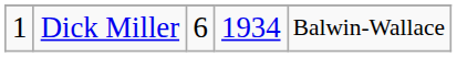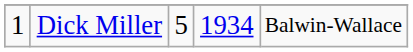 <table class="wikitable">
 <tr>
 </tr>
 <tr>
 <td>1</td>
 <td><a href='#'>Dick Miller</a></td>
-<td>6</td>
+<td>5</td>
 <td><a href='#'>1934</a></td>
 <td style="font-size:80%;">Balwin-Wallace</td>
 </tr>
 </table>
